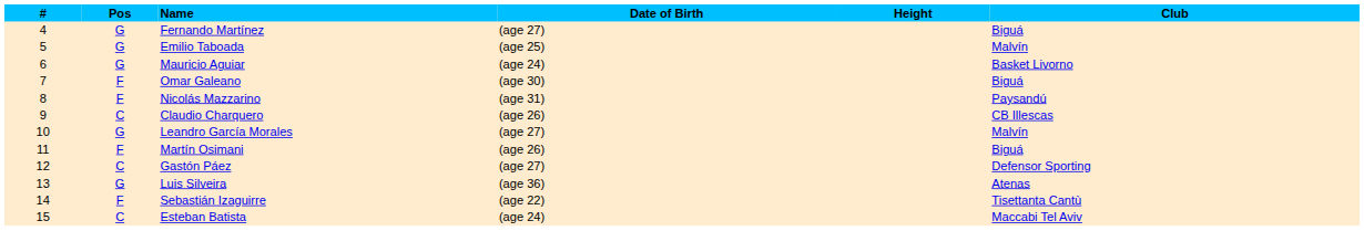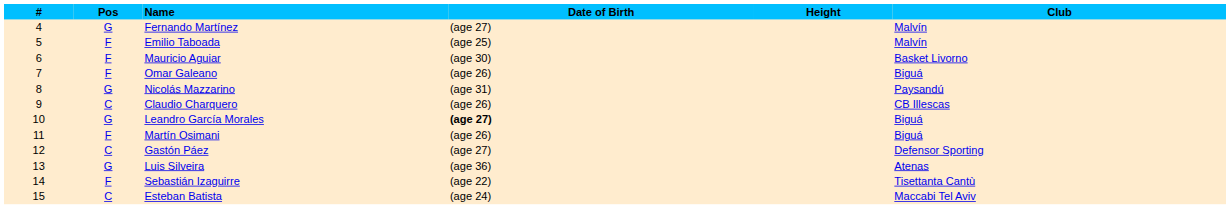 <table border=0 cellpadding=2 cellspacing=0  |- bgcolor=#FFECCE style="text-align:center; font-size:90%;" width=80%>
 <tr bgcolor=#00BFFF>
 <th width=5%>#</th>
 <th width=5%>Pos</th>
 <th width=22% align=left>Name</th>
 <th width=22%>Date of Birth</th>
 <th width=10%>Height</th>
 <th width=24%>Club</th>
 </tr>
 <tr>
 <td>4</td>
 <td><a href='#'>G</a></td>
 <td align=left><a href='#'>Fernando Martínez</a></td>
 <td align=left> (age 27)</td>
 <td></td>
-<td align=left> <a href='#'>Biguá</a></td>
+<td align=left> <a href='#'>Malvín</a></td>
 </tr>
 <tr>
 <td>5</td>
-<td><a href='#'>G</a></td>
+<td><a href='#'>F</a></td>
 <td align=left><a href='#'>Emilio Taboada</a></td>
 <td align=left> (age 25)</td>
 <td></td>
 <td align=left> <a href='#'>Malvín</a></td>
 </tr>
 <tr>
 <td>6</td>
-<td><a href='#'>G</a></td>
+<td><a href='#'>F</a></td>
 <td align=left><a href='#'>Mauricio Aguiar</a></td>
-<td align=left> (age 24)</td>
+<td align=left> (age 30)</td>
 <td></td>
 <td align=left> <a href='#'>Basket Livorno</a></td>
 </tr>
 <tr>
 <td>7</td>
 <td><a href='#'>F</a></td>
 <td align=left><a href='#'>Omar Galeano</a></td>
-<td align=left> (age 30)</td>
+<td align=left> (age 26)</td>
 <td></td>
 <td align=left> <a href='#'>Biguá</a></td>
 </tr>
 <tr>
 <td>8</td>
-<td><a href='#'>F</a></td>
+<td><a href='#'>G</a></td>
 <td align=left><a href='#'>Nicolás Mazzarino</a></td>
 <td align=left> (age 31)</td>
 <td></td>
 <td align=left> <a href='#'>Paysandú</a></td>
 </tr>
 <tr>
 <td>9</td>
 <td><a href='#'>C</a></td>
 <td align=left><a href='#'>Claudio Charquero</a></td>
 <td align=left> (age 26)</td>
 <td></td>
 <td align=left> <a href='#'>CB Illescas</a></td>
 </tr>
 <tr>
 <td>10</td>
 <td><a href='#'>G</a></td>
 <td align=left><a href='#'>Leandro García Morales</a></td>
-<td align=left> (age 27)</td>
+<td align=left><strong> (age 27)</strong></td>
 <td></td>
-<td align=left> <a href='#'>Malvín</a></td>
+<td align=left> <a href='#'>Biguá</a></td>
 </tr>
 <tr>
 <td>11</td>
 <td><a href='#'>F</a></td>
 <td align=left><a href='#'>Martín Osimani</a></td>
 <td align=left> (age 26)</td>
 <td></td>
 <td align=left> <a href='#'>Biguá</a></td>
 </tr>
 <tr>
 <td>12</td>
 <td><a href='#'>C</a></td>
 <td align=left><a href='#'>Gastón Páez</a></td>
 <td align=left> (age 27)</td>
 <td></td>
 <td align=left> <a href='#'>Defensor Sporting</a></td>
 </tr>
 <tr>
 <td>13</td>
 <td><a href='#'>G</a></td>
 <td align=left><a href='#'>Luis Silveira</a></td>
 <td align=left> (age 36)</td>
 <td></td>
 <td align=left> <a href='#'>Atenas</a></td>
 </tr>
 <tr>
 <td>14</td>
 <td><a href='#'>F</a></td>
 <td align=left><a href='#'>Sebastián Izaguirre</a></td>
 <td align=left> (age 22)</td>
 <td></td>
 <td align=left> <a href='#'>Tisettanta Cantù</a></td>
 </tr>
 <tr>
 <td>15</td>
 <td><a href='#'>C</a></td>
 <td align=left><a href='#'>Esteban Batista</a></td>
 <td align=left> (age 24)</td>
 <td></td>
 <td align=left> <a href='#'>Maccabi Tel Aviv</a></td>
 </tr>
 </table>
